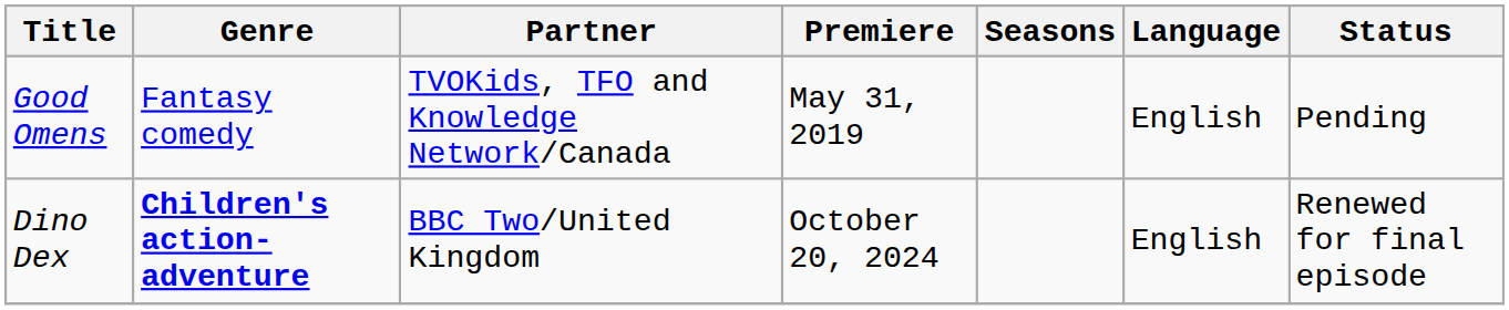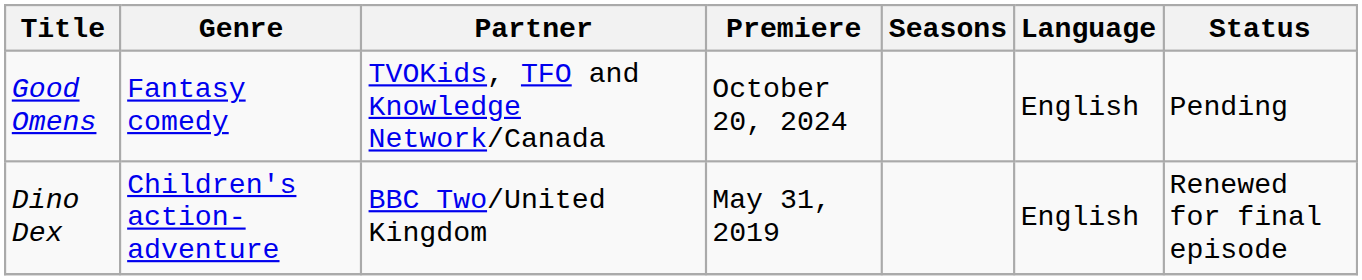 <table class="wikitable sortable" style="width:100%;">
 <tr>
 <th>Title</th>
 <th>Genre</th>
 <th>Partner</th>
 <th>Premiere</th>
 <th>Seasons</th>
 <th>Language</th>
 <th>Status</th>
 </tr>
 <tr>
 <td><em><a href='#'>Good Omens</a></em></td>
 <td><a href='#'>Fantasy comedy</a></td>
 <td><a href='#'>TVOKids</a>, <a href='#'>TFO</a> and <a href='#'>Knowledge Network</a>/Canada</td>
-<td>May 31, 2019</td>
+<td>October 20, 2024</td>
 <td></td>
 <td>English</td>
 <td>Pending</td>
 </tr>
 <tr>
 <td><em>Dino Dex</em></td>
-<td><strong><a href='#'>Children's</a> <a href='#'>action-adventure</a></strong></td>
+<td><a href='#'>Children's</a> <a href='#'>action-adventure</a></td>
 <td><a href='#'>BBC Two</a>/United Kingdom</td>
-<td>October 20, 2024</td>
+<td>May 31, 2019</td>
 <td></td>
 <td>English</td>
 <td>Renewed for final episode</td>
 </tr>
 <tr>
 </tr>
 </table>
